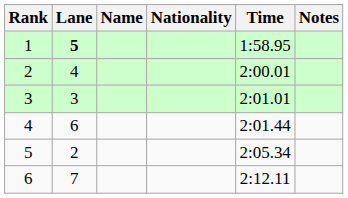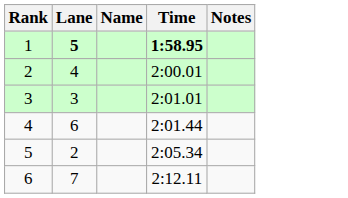 <table class="wikitable sortable" style="text-align:center">
 <tr>
 <th>Rank</th>
 <th>Lane</th>
 <th>Name</th>
-<th>Nationality</th>
 <th>Time</th>
 <th>Notes</th>
 </tr>
 <tr bgcolor=ccffcc>
 <td>1</td>
 <td><strong>5</strong></td>
 <td align=left></td>
-<td align=left></td>
-<td>1:58.95</td>
+<td><strong>1:58.95</strong></td>
 <td><strong></strong></td>
 </tr>
 <tr bgcolor=ccffcc>
 <td>2</td>
 <td>4</td>
-<td align=left></td>
 <td align=left></td>
 <td>2:00.01</td>
 <td><strong></strong></td>
 </tr>
 <tr bgcolor=ccffcc>
 <td>3</td>
 <td>3</td>
 <td align=left></td>
-<td align=left></td>
 <td>2:01.01</td>
 <td><strong></strong></td>
 </tr>
 <tr>
 <td>4</td>
 <td>6</td>
-<td align=left></td>
 <td align=left></td>
 <td>2:01.44</td>
 <td></td>
 </tr>
 <tr>
 <td>5</td>
 <td>2</td>
 <td align=left></td>
-<td align=left></td>
 <td>2:05.34</td>
 <td></td>
 </tr>
 <tr>
 <td>6</td>
 <td>7</td>
 <td align=left></td>
-<td align=left></td>
 <td>2:12.11</td>
 <td></td>
 </tr>
 </table>
